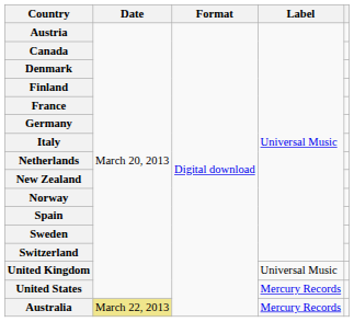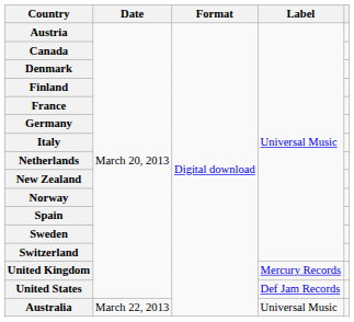 <table class="wikitable plainrowheaders">
 <tr>
 <th scope="col">Country</th>
 <th scope="col">Date</th>
 <th scope="col">Format</th>
 <th scope="col">Label</th>
 <th scope="col"></th>
 </tr>
 <tr>
 <th scope="row">Austria</th>
 <td rowspan="15">March 20, 2013</td>
 <td rowspan="16"><a href='#'>Digital download</a></td>
 <td rowspan="13"><a href='#'>Universal Music</a></td>
 <td></td>
 </tr>
 <tr>
 <th scope="row">Canada</th>
 <td></td>
 </tr>
 <tr>
 <th scope="row">Denmark</th>
 <td></td>
 </tr>
 <tr>
 <th scope="row">Finland</th>
 <td></td>
 </tr>
 <tr>
 <th scope="row">France</th>
 <td></td>
 </tr>
 <tr>
 <th scope="row">Germany</th>
 <td></td>
 </tr>
 <tr>
 <th scope="row">Italy</th>
 <td></td>
 </tr>
 <tr>
 <th scope="row">Netherlands</th>
 <td></td>
 </tr>
 <tr>
 <th scope="row">New Zealand</th>
 <td></td>
 </tr>
 <tr>
 <th scope="row">Norway</th>
 <td></td>
 </tr>
 <tr>
 <th scope="row">Spain</th>
 <td></td>
 </tr>
 <tr>
 <th scope="row">Sweden</th>
 <td></td>
 </tr>
 <tr>
 <th scope="row">Switzerland</th>
 <td></td>
 </tr>
 <tr>
 <th scope="row">United Kingdom</th>
-<td>Universal Music</td>
+<td><a href='#'>Mercury Records</a></td>
 <td></td>
 </tr>
 <tr>
 <th scope="row">United States</th>
-<td><a href='#'>Mercury Records</a></td>
+<td><a href='#'>Def Jam Records</a></td>
 <td></td>
 </tr>
 <tr>
 <th scope="row">Australia</th>
-<td style="background: khaki;">March 22, 2013</td>
-<td><a href='#'>Mercury Records</a></td>
+<td>March 22, 2013</td>
+<td>Universal Music</td>
 <td></td>
 </tr>
 </table>
